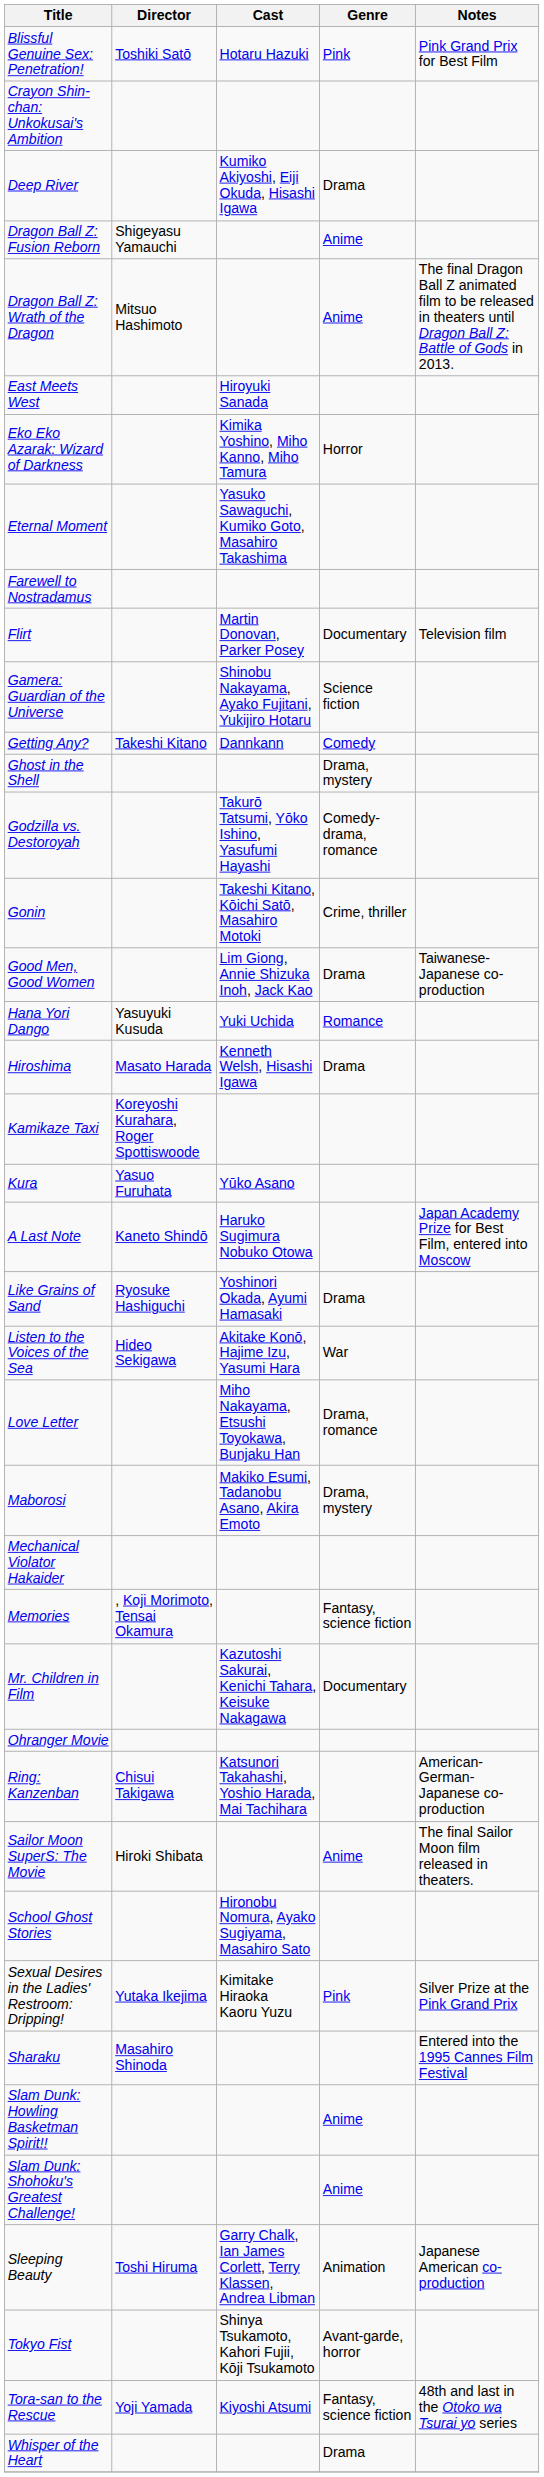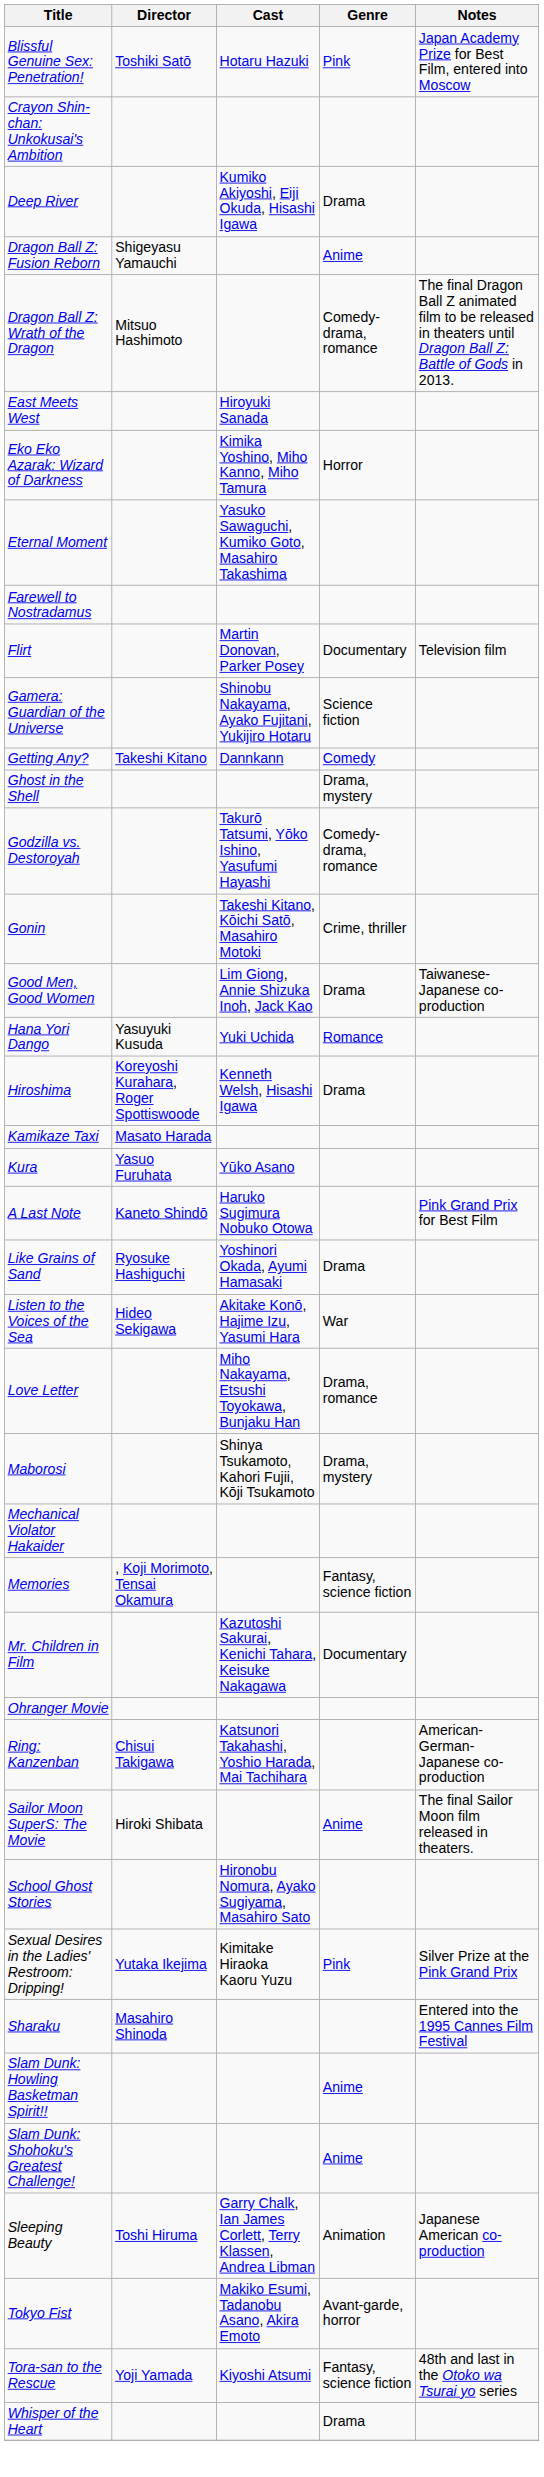 <table class="wikitable sortable">
 <tr>
 <th scope="col">Title</th>
 <th scope="col">Director</th>
 <th scope="col" class="unsortable">Cast</th>
 <th scope="col">Genre</th>
 <th scope="col">Notes</th>
 </tr>
 <tr>
 <td><em><a href='#'>Blissful Genuine Sex: Penetration!</a></em></td>
 <td><a href='#'>Toshiki Satō</a></td>
 <td><a href='#'>Hotaru Hazuki</a></td>
 <td><a href='#'>Pink</a></td>
-<td><a href='#'>Pink Grand Prix</a> for Best Film</td>
+<td><a href='#'>Japan Academy Prize</a> for Best Film, entered into <a href='#'>Moscow</a></td>
 </tr>
 <tr>
 <td><em><a href='#'>Crayon Shin-chan: Unkokusai's Ambition</a></em></td>
 <td></td>
 <td></td>
 <td></td>
 <td></td>
 </tr>
 <tr>
 <td><em><a href='#'>Deep River</a></em></td>
 <td></td>
 <td><a href='#'>Kumiko Akiyoshi</a>, <a href='#'>Eiji Okuda</a>, <a href='#'>Hisashi Igawa</a></td>
 <td>Drama</td>
 <td></td>
 </tr>
 <tr>
 <td><em><a href='#'>Dragon Ball Z: Fusion Reborn</a></em></td>
 <td>Shigeyasu Yamauchi</td>
 <td></td>
 <td><a href='#'>Anime</a></td>
 <td></td>
 </tr>
 <tr>
 <td><em><a href='#'>Dragon Ball Z: Wrath of the Dragon</a></em></td>
 <td>Mitsuo Hashimoto</td>
 <td></td>
-<td><a href='#'>Anime</a></td>
+<td>Comedy-drama, romance</td>
 <td>The final Dragon Ball Z animated film to be released in theaters until <em><a href='#'>Dragon Ball Z: Battle of Gods</a></em> in 2013.</td>
 </tr>
 <tr>
 <td><em><a href='#'>East Meets West</a></em></td>
 <td></td>
 <td><a href='#'>Hiroyuki Sanada</a></td>
 <td></td>
 <td></td>
 </tr>
 <tr>
 <td><em><a href='#'>Eko Eko Azarak: Wizard of Darkness</a></em></td>
 <td></td>
 <td><a href='#'>Kimika Yoshino</a>, <a href='#'>Miho Kanno</a>, <a href='#'>Miho Tamura</a></td>
 <td>Horror</td>
 <td></td>
 </tr>
 <tr>
 <td><em><a href='#'>Eternal Moment</a></em></td>
 <td></td>
 <td><a href='#'>Yasuko Sawaguchi</a>, <a href='#'>Kumiko Goto</a>, <a href='#'>Masahiro Takashima</a></td>
 <td></td>
 <td></td>
 </tr>
 <tr>
 <td><em><a href='#'>Farewell to Nostradamus</a></em></td>
 <td></td>
 <td></td>
 <td></td>
 <td></td>
 </tr>
 <tr>
 <td><em><a href='#'>Flirt</a></em></td>
 <td></td>
 <td><a href='#'>Martin Donovan</a>, <a href='#'>Parker Posey</a></td>
 <td>Documentary</td>
 <td>Television film</td>
 </tr>
 <tr>
 <td><em><a href='#'>Gamera: Guardian of the Universe</a></em></td>
 <td></td>
 <td><a href='#'>Shinobu Nakayama</a>, <a href='#'>Ayako Fujitani</a>, <a href='#'>Yukijiro Hotaru</a></td>
 <td>Science fiction</td>
 <td></td>
 </tr>
 <tr>
 <td><em><a href='#'>Getting Any?</a></em></td>
 <td><a href='#'>Takeshi Kitano</a></td>
 <td><a href='#'>Dannkann</a></td>
 <td><a href='#'>Comedy</a></td>
 <td></td>
 </tr>
 <tr>
 <td><em><a href='#'>Ghost in the Shell</a></em></td>
 <td></td>
 <td></td>
 <td>Drama, mystery</td>
 <td></td>
 </tr>
 <tr>
 <td><em><a href='#'>Godzilla vs. Destoroyah</a></em></td>
 <td></td>
 <td><a href='#'>Takurō Tatsumi</a>, <a href='#'>Yōko Ishino</a>, <a href='#'>Yasufumi Hayashi</a></td>
 <td>Comedy-drama, romance</td>
 <td></td>
 </tr>
 <tr>
 <td><em><a href='#'>Gonin</a></em></td>
 <td></td>
 <td><a href='#'>Takeshi Kitano</a>, <a href='#'>Kōichi Satō</a>, <a href='#'>Masahiro Motoki</a></td>
 <td>Crime, thriller</td>
 <td></td>
 </tr>
 <tr>
 <td><em><a href='#'>Good Men, Good Women</a></em></td>
 <td></td>
 <td><a href='#'>Lim Giong</a>, <a href='#'>Annie Shizuka Inoh</a>, <a href='#'>Jack Kao</a></td>
 <td>Drama</td>
 <td>Taiwanese-Japanese co-production</td>
 </tr>
 <tr>
 <td><em><a href='#'>Hana Yori Dango</a></em></td>
 <td>Yasuyuki Kusuda</td>
 <td><a href='#'>Yuki Uchida</a></td>
 <td><a href='#'>Romance</a></td>
 <td></td>
 </tr>
 <tr>
 <td><em><a href='#'>Hiroshima</a></em></td>
-<td><a href='#'>Masato Harada</a></td>
+<td><a href='#'>Koreyoshi Kurahara</a>, <a href='#'>Roger Spottiswoode</a></td>
 <td><a href='#'>Kenneth Welsh</a>, <a href='#'>Hisashi Igawa</a></td>
 <td>Drama</td>
 <td></td>
 </tr>
 <tr>
 <td><em><a href='#'>Kamikaze Taxi</a></em></td>
-<td><a href='#'>Koreyoshi Kurahara</a>, <a href='#'>Roger Spottiswoode</a></td>
+<td><a href='#'>Masato Harada</a></td>
 <td></td>
 <td></td>
 <td></td>
 </tr>
 <tr>
 <td><em><a href='#'>Kura</a></em></td>
 <td><a href='#'>Yasuo Furuhata</a></td>
 <td><a href='#'>Yūko Asano</a></td>
 <td></td>
 <td></td>
 </tr>
 <tr>
 <td><em><a href='#'>A Last Note</a></em></td>
 <td><a href='#'>Kaneto Shindō</a></td>
 <td><a href='#'>Haruko Sugimura</a><br> <a href='#'>Nobuko Otowa</a></td>
 <td></td>
-<td><a href='#'>Japan Academy Prize</a> for Best Film, entered into <a href='#'>Moscow</a></td>
+<td><a href='#'>Pink Grand Prix</a> for Best Film</td>
 </tr>
 <tr>
 <td><em><a href='#'>Like Grains of Sand</a></em></td>
 <td><a href='#'>Ryosuke Hashiguchi</a></td>
 <td><a href='#'>Yoshinori Okada</a>, <a href='#'>Ayumi Hamasaki</a></td>
 <td>Drama</td>
 <td></td>
 </tr>
 <tr>
 <td><em><a href='#'>Listen to the Voices of the Sea</a></em></td>
 <td><a href='#'>Hideo Sekigawa</a></td>
 <td><a href='#'>Akitake Konō</a>, <a href='#'>Hajime Izu</a>, <a href='#'>Yasumi Hara</a></td>
 <td>War</td>
 <td></td>
 </tr>
 <tr>
 <td><em><a href='#'>Love Letter</a></em></td>
 <td></td>
 <td><a href='#'>Miho Nakayama</a>, <a href='#'>Etsushi Toyokawa</a>, <a href='#'>Bunjaku Han</a></td>
 <td>Drama, romance</td>
 <td></td>
 </tr>
 <tr>
 <td><em><a href='#'>Maborosi</a></em></td>
 <td></td>
-<td><a href='#'>Makiko Esumi</a>, <a href='#'>Tadanobu Asano</a>, <a href='#'>Akira Emoto</a></td>
+<td>Shinya Tsukamoto, Kahori Fujii, Kōji Tsukamoto</td>
 <td>Drama, mystery</td>
 <td></td>
 </tr>
 <tr>
 <td><em><a href='#'>Mechanical Violator Hakaider</a></em></td>
 <td></td>
 <td></td>
 <td></td>
 <td></td>
 </tr>
 <tr>
 <td><em><a href='#'>Memories</a></em></td>
 <td>, <a href='#'>Koji Morimoto</a>, <a href='#'>Tensai Okamura</a></td>
 <td></td>
 <td>Fantasy, science fiction</td>
 <td></td>
 </tr>
 <tr>
 <td><em><a href='#'>Mr. Children in Film</a></em></td>
 <td></td>
 <td><a href='#'>Kazutoshi Sakurai</a>, <a href='#'>Kenichi Tahara</a>, <a href='#'>Keisuke Nakagawa</a></td>
 <td>Documentary</td>
 <td></td>
 </tr>
 <tr>
 <td><em><a href='#'>Ohranger Movie</a></em></td>
 <td></td>
 <td></td>
 <td></td>
 <td></td>
 </tr>
 <tr>
 <td><em><a href='#'>Ring: Kanzenban</a></em></td>
 <td><a href='#'>Chisui Takigawa</a></td>
 <td><a href='#'>Katsunori Takahashi</a>, <a href='#'>Yoshio Harada</a>, <a href='#'>Mai Tachihara</a></td>
 <td></td>
 <td>American-German-Japanese co-production</td>
 </tr>
 <tr>
 <td><em><a href='#'>Sailor Moon SuperS: The Movie</a></em></td>
 <td>Hiroki Shibata</td>
 <td></td>
 <td><a href='#'>Anime</a></td>
 <td>The final Sailor Moon film released in theaters.</td>
 </tr>
 <tr>
 <td><em><a href='#'>School Ghost Stories</a></em></td>
 <td></td>
 <td><a href='#'>Hironobu Nomura</a>, <a href='#'>Ayako Sugiyama</a>, <a href='#'>Masahiro Sato</a></td>
 <td></td>
 <td></td>
 </tr>
 <tr>
 <td><em>Sexual Desires in the Ladies' Restroom: Dripping!</em></td>
 <td><a href='#'>Yutaka Ikejima</a></td>
 <td>Kimitake Hiraoka<br>Kaoru Yuzu</td>
 <td><a href='#'>Pink</a></td>
 <td>Silver Prize at the <a href='#'>Pink Grand Prix</a></td>
 </tr>
 <tr>
 <td><em><a href='#'>Sharaku</a></em></td>
 <td><a href='#'>Masahiro Shinoda</a></td>
 <td></td>
 <td></td>
 <td>Entered into the <a href='#'>1995 Cannes Film Festival</a></td>
 </tr>
 <tr>
 <td><em><a href='#'>Slam Dunk: Howling Basketman Spirit!!</a></em></td>
 <td></td>
 <td></td>
 <td><a href='#'>Anime</a></td>
 <td></td>
 </tr>
 <tr>
 <td><em><a href='#'>Slam Dunk: Shohoku's Greatest Challenge!</a></em></td>
 <td></td>
 <td></td>
 <td><a href='#'>Anime</a></td>
 <td></td>
 </tr>
 <tr>
 <td><em>Sleeping Beauty</em></td>
 <td><a href='#'>Toshi Hiruma</a></td>
 <td><a href='#'>Garry Chalk</a>, <a href='#'>Ian James Corlett</a>, <a href='#'>Terry Klassen</a>, <a href='#'>Andrea Libman</a></td>
 <td>Animation</td>
 <td>Japanese American <a href='#'>co-production</a></td>
 </tr>
 <tr>
 <td><em><a href='#'>Tokyo Fist</a></em></td>
 <td></td>
-<td>Shinya Tsukamoto, Kahori Fujii, Kōji Tsukamoto</td>
+<td><a href='#'>Makiko Esumi</a>, <a href='#'>Tadanobu Asano</a>, <a href='#'>Akira Emoto</a></td>
 <td>Avant-garde, horror</td>
 <td></td>
 </tr>
 <tr>
 <td><em><a href='#'>Tora-san to the Rescue</a></em></td>
 <td><a href='#'>Yoji Yamada</a></td>
 <td><a href='#'>Kiyoshi Atsumi</a></td>
 <td>Fantasy, science fiction</td>
 <td>48th and last in the <em><a href='#'>Otoko wa Tsurai yo</a></em> series</td>
 </tr>
 <tr>
 <td><em><a href='#'>Whisper of the Heart</a></em></td>
 <td></td>
 <td></td>
 <td>Drama</td>
 <td></td>
 </tr>
 <tr>
 </tr>
 </table>
